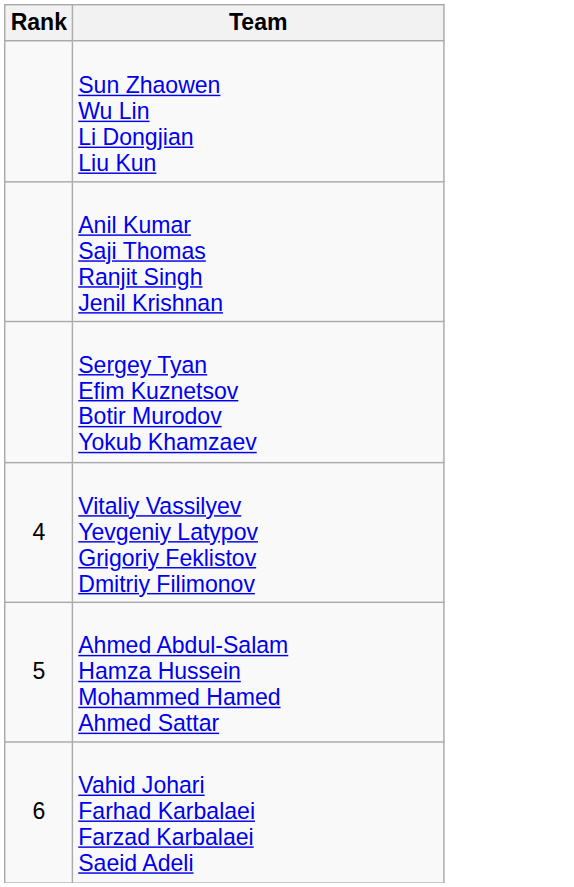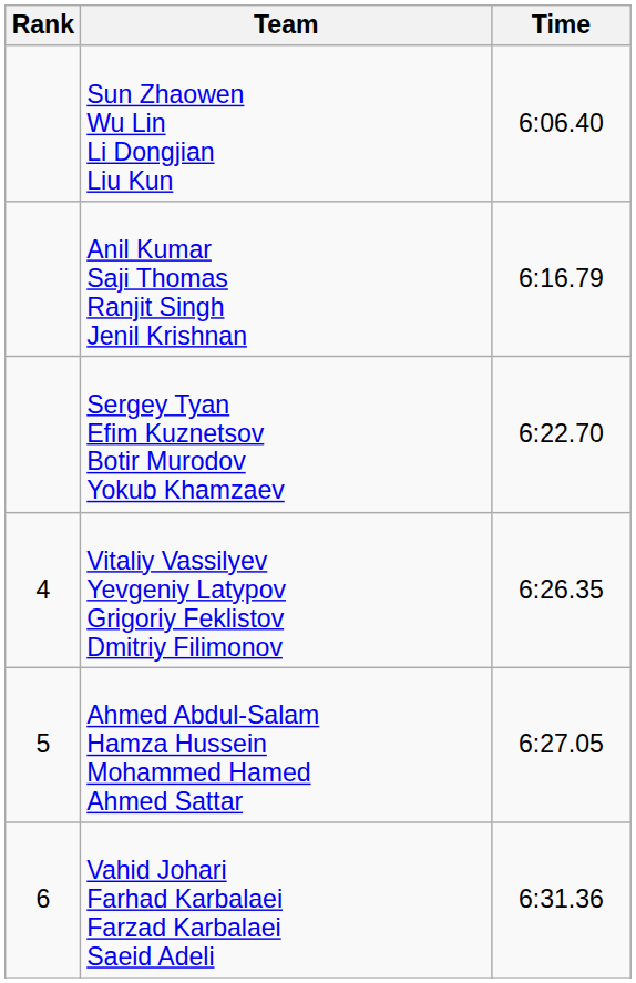 <table class=wikitable style="text-align:center">
 <tr>
 <th width=40>Rank</th>
 <th width=250>Team</th>
+<th width=80>Time</th>
 </tr>
 <tr>
 <td></td>
 <td align=left><br><a href='#'>Sun Zhaowen</a><br><a href='#'>Wu Lin</a><br><a href='#'>Li Dongjian</a><br><a href='#'>Liu Kun</a></td>
+<td>6:06.40</td>
 </tr>
 <tr>
 <td></td>
 <td align=left><br><a href='#'>Anil Kumar</a><br><a href='#'>Saji Thomas</a><br><a href='#'>Ranjit Singh</a><br><a href='#'>Jenil Krishnan</a></td>
+<td>6:16.79</td>
 </tr>
 <tr>
 <td></td>
 <td align=left><br><a href='#'>Sergey Tyan</a><br><a href='#'>Efim Kuznetsov</a><br><a href='#'>Botir Murodov</a><br><a href='#'>Yokub Khamzaev</a></td>
+<td>6:22.70</td>
 </tr>
 <tr>
 <td>4</td>
 <td align=left><br><a href='#'>Vitaliy Vassilyev</a><br><a href='#'>Yevgeniy Latypov</a><br><a href='#'>Grigoriy Feklistov</a><br><a href='#'>Dmitriy Filimonov</a></td>
+<td>6:26.35</td>
 </tr>
 <tr>
 <td>5</td>
 <td align=left><br><a href='#'>Ahmed Abdul-Salam</a><br><a href='#'>Hamza Hussein</a><br><a href='#'>Mohammed Hamed</a><br><a href='#'>Ahmed Sattar</a></td>
+<td>6:27.05</td>
 </tr>
 <tr>
 <td>6</td>
 <td align=left><br><a href='#'>Vahid Johari</a><br><a href='#'>Farhad Karbalaei</a><br><a href='#'>Farzad Karbalaei</a><br><a href='#'>Saeid Adeli</a></td>
+<td>6:31.36</td>
 </tr>
 </table>
